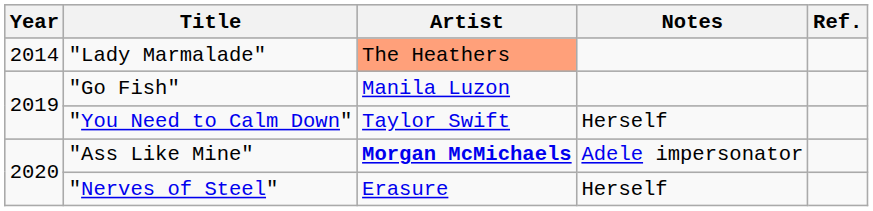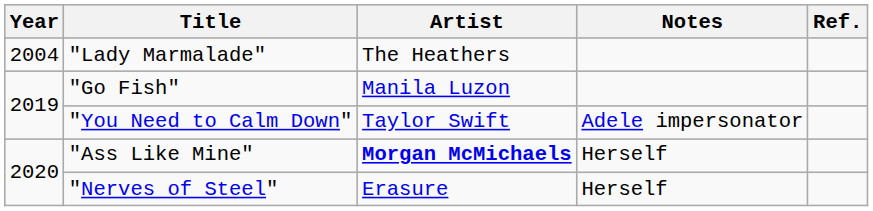 <table class="wikitable">
 <tr>
 <th>Year</th>
 <th>Title</th>
 <th>Artist</th>
 <th>Notes</th>
 <th>Ref.</th>
 </tr>
 <tr>
-<td>2014</td>
+<td>2004</td>
 <td>"Lady Marmalade"</td>
-<td style="background: lightsalmon;">The Heathers</td>
+<td>The Heathers</td>
 <td></td>
 <td></td>
 </tr>
 <tr>
 <td rowspan="2">2019</td>
 <td>"Go Fish"</td>
 <td><a href='#'>Manila Luzon</a></td>
 <td></td>
 <td></td>
 </tr>
 <tr>
 <td>"<a href='#'>You Need to Calm Down</a>"</td>
 <td><a href='#'>Taylor Swift</a></td>
-<td>Herself</td>
+<td><a href='#'>Adele</a> impersonator</td>
 <td></td>
 </tr>
 <tr>
 <td rowspan="2">2020</td>
 <td>"Ass Like Mine"</td>
 <td><strong><a href='#'>Morgan McMichaels</a></strong></td>
-<td><a href='#'>Adele</a> impersonator</td>
+<td>Herself</td>
 <td></td>
 </tr>
 <tr>
 <td>"<a href='#'>Nerves of Steel</a>"</td>
 <td><a href='#'>Erasure</a></td>
 <td>Herself</td>
 <td></td>
 </tr>
 </table>
